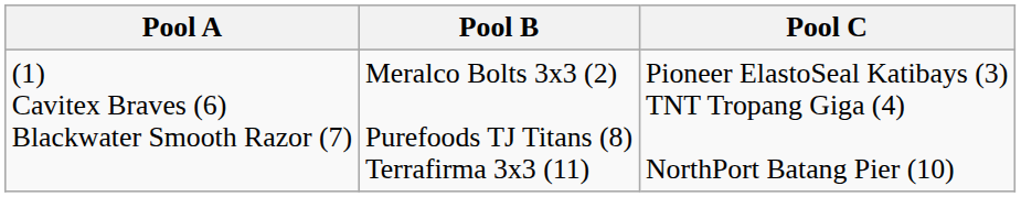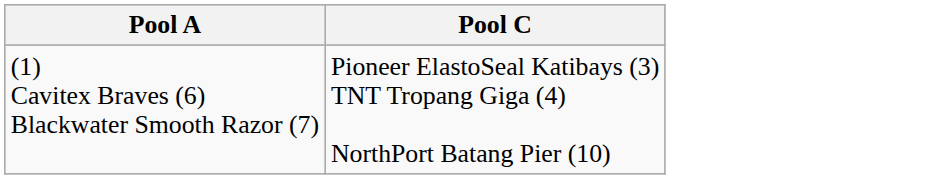 <table class=wikitable>
 <tr>
 <th>Pool A</th>
-<th>Pool B</th>
 <th>Pool C</th>
 </tr>
 <tr valign=top>
 <td> (1) <br> Cavitex Braves (6) <br> Blackwater Smooth Razor (7)</td>
-<td>Meralco Bolts 3x3 (2) <br>  <br> Purefoods TJ Titans (8) <br> Terrafirma 3x3 (11)</td>
 <td>Pioneer ElastoSeal Katibays (3) <br> TNT Tropang Giga (4) <br>  <br> NorthPort Batang Pier (10)</td>
 </tr>
 </table>
